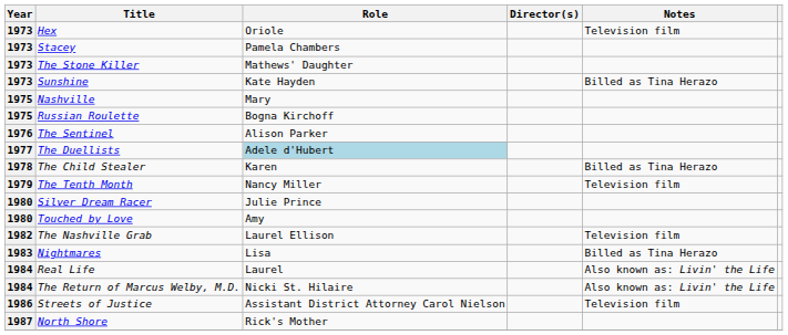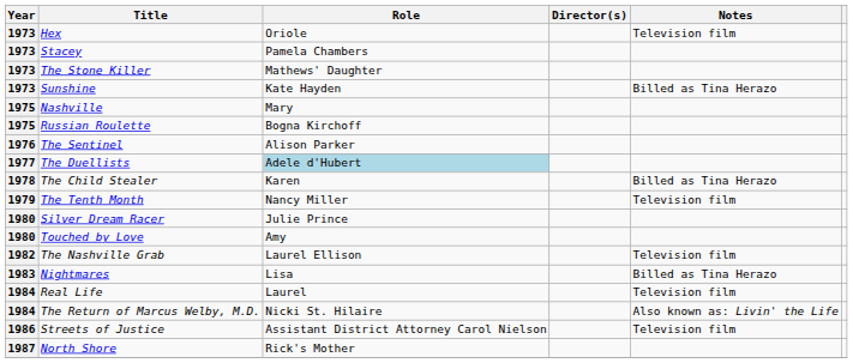 <table class="wikitable plainrowheaders sortable" style="margin-right: 0;">
 <tr>
 <th scope="col">Year</th>
 <th scope="col">Title</th>
 <th scope="col">Role</th>
 <th scope="col">Director(s)</th>
 <th scope="col" class="unsortable">Notes</th>
 <th scope="col" class="unsortable"></th>
 </tr>
 <tr>
 <th scope="row">1973</th>
 <td><a href='#'><em>Hex</em></a></td>
 <td>Oriole</td>
 <td></td>
 <td>Television film</td>
 <td style="text-align:center;"></td>
 </tr>
 <tr>
 <th scope="row">1973</th>
 <td><em><a href='#'>Stacey</a></em></td>
 <td>Pamela Chambers</td>
 <td></td>
 <td></td>
 <td style="text-align:center;"></td>
 </tr>
 <tr>
 <th scope="row">1973</th>
 <td><em><a href='#'>The Stone Killer</a></em></td>
 <td>Mathews' Daughter</td>
 <td></td>
 <td></td>
 <td style="text-align:center;"></td>
 </tr>
 <tr>
 <th scope="row">1973</th>
 <td><em><a href='#'>Sunshine</a></em></td>
 <td>Kate Hayden</td>
 <td></td>
 <td>Billed as Tina Herazo</td>
 <td style="text-align:center;"></td>
 </tr>
 <tr>
 <th scope="row">1975</th>
 <td><a href='#'><em>Nashville</em></a></td>
 <td>Mary</td>
 <td></td>
 <td></td>
 <td style="text-align:center;"></td>
 </tr>
 <tr>
 <th scope="row">1975</th>
 <td><a href='#'><em>Russian Roulette</em></a></td>
 <td>Bogna Kirchoff</td>
 <td></td>
 <td></td>
 <td style="text-align:center;"></td>
 </tr>
 <tr>
 <th scope="row">1976</th>
 <td><a href='#'><em>The Sentinel</em></a></td>
 <td>Alison Parker</td>
 <td></td>
 <td></td>
 <td style="text-align:center;"></td>
 </tr>
 <tr>
 <th scope="row">1977</th>
 <td><em><a href='#'>The Duellists</a></em></td>
 <td style="background: lightblue;">Adele d'Hubert</td>
 <td></td>
 <td></td>
 <td style="text-align:center;"></td>
 </tr>
 <tr>
 <th scope="row">1978</th>
 <td><em>The Child Stealer</em></td>
 <td>Karen</td>
 <td></td>
 <td>Billed as Tina Herazo</td>
 <td style="text-align:center;"></td>
 </tr>
 <tr>
 <th scope="row">1979</th>
 <td><em><a href='#'>The Tenth Month</a></em></td>
 <td>Nancy Miller</td>
 <td></td>
 <td>Television film</td>
 <td style="text-align:center;"></td>
 </tr>
 <tr>
 <th scope="row">1980</th>
 <td><em><a href='#'>Silver Dream Racer</a></em></td>
 <td>Julie Prince</td>
 <td></td>
 <td></td>
 <td style="text-align:center;"></td>
 </tr>
 <tr>
 <th scope="row">1980</th>
 <td><em><a href='#'>Touched by Love</a></em></td>
 <td>Amy</td>
 <td></td>
 <td></td>
 <td style="text-align:center;"></td>
 </tr>
 <tr>
 <th scope="row">1982</th>
 <td><em>The Nashville Grab</em></td>
 <td>Laurel Ellison</td>
 <td></td>
 <td>Television film</td>
 <td style="text-align:center;"></td>
 </tr>
 <tr>
 <th scope="row">1983</th>
 <td><a href='#'><em>Nightmares</em></a></td>
 <td>Lisa</td>
 <td></td>
 <td>Billed as Tina Herazo</td>
 <td style="text-align:center;"></td>
 </tr>
 <tr>
 <th scope="row">1984</th>
 <td><em>Real Life</em></td>
 <td>Laurel</td>
 <td></td>
-<td>Also known as: <em>Livin' the Life</em></td>
+<td>Television film</td>
 <td style="text-align:center;"></td>
 </tr>
 <tr>
 <th scope="row">1984</th>
 <td><em>The Return of Marcus Welby, M.D.</em></td>
 <td>Nicki St. Hilaire</td>
 <td></td>
 <td>Also known as: <em>Livin' the Life</em></td>
 <td style="text-align:center;"></td>
 </tr>
 <tr>
 <th scope="row">1986</th>
 <td><em>Streets of Justice</em></td>
 <td>Assistant District Attorney Carol Nielson</td>
 <td></td>
 <td>Television film</td>
 <td style="text-align:center;"></td>
 </tr>
 <tr>
 <th scope="row">1987</th>
 <td><a href='#'><em>North Shore</em></a></td>
 <td>Rick's Mother</td>
 <td></td>
 <td></td>
 <td style="text-align:center;"></td>
 </tr>
 <tr>
 </tr>
 </table>
